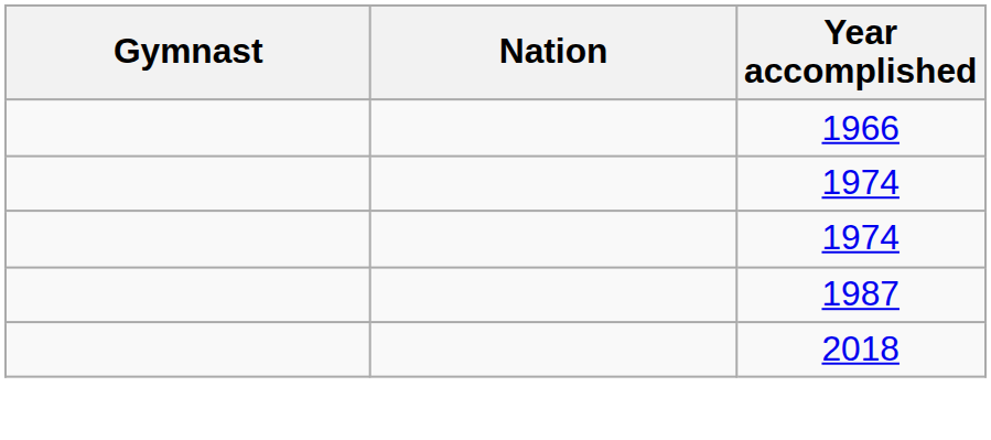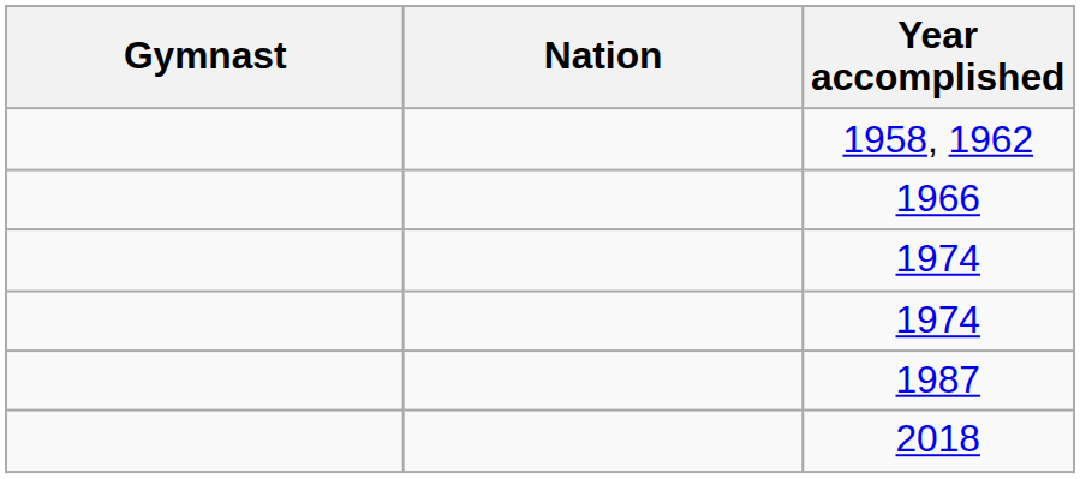 <table class="wikitable sortable" style="text-align:center;">
 <tr>
 </tr>
 <tr>
 <th style="width:10.0em;">Gymnast</th>
 <th style="width:10.0em;">Nation</th>
 <th style="width:4.0em;">Year accomplished</th>
+</tr>
+<tr>
+<td style="text-align:left"></td>
+<td style="text-align:left"></td>
+<td><a href='#'>1958</a>, <a href='#'>1962</a></td>
 </tr>
 <tr>
 <td style="text-align:left"></td>
 <td style="text-align:left"></td>
 <td><a href='#'>1966</a></td>
 </tr>
 <tr>
 <td style="text-align:left"></td>
 <td style="text-align:left"></td>
 <td><a href='#'>1974</a></td>
 </tr>
 <tr>
 <td style="text-align:left"></td>
 <td style="text-align:left"></td>
 <td><a href='#'>1974</a></td>
 </tr>
 <tr>
 <td style="text-align:left"></td>
 <td style="text-align:left"></td>
 <td><a href='#'>1987</a></td>
 </tr>
 <tr>
 <td style="text-align:left"></td>
 <td style="text-align:left"></td>
 <td><a href='#'>2018</a></td>
 </tr>
 </table>
